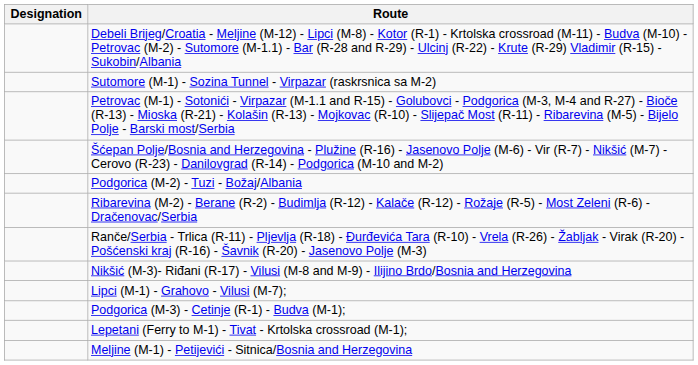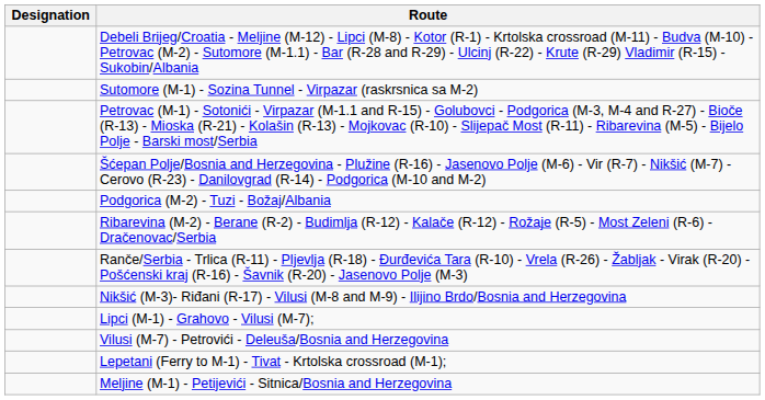 <table class="wikitable" style="margin:auto;">
 <tr>
 <th width=100px>Designation</th>
 <th>Route</th>
 </tr>
 <tr>
 <td></td>
 <td><a href='#'>Debeli Brijeg</a>/<a href='#'>Croatia</a> - <a href='#'>Meljine</a> (M-12) - <a href='#'>Lipci</a> (M-8) - <a href='#'>Kotor</a> (R-1) - Krtolska crossroad (M-11) - <a href='#'>Budva</a> (M-10) - <a href='#'>Petrovac</a> (M-2) - <a href='#'>Sutomore</a> (M-1.1) - <a href='#'>Bar</a> (R-28 and R-29) - <a href='#'>Ulcinj</a> (R-22) - <a href='#'>Krute</a> (R-29) <a href='#'>Vladimir</a> (R-15) - <a href='#'>Sukobin</a>/<a href='#'>Albania</a></td>
 </tr>
 <tr>
 <td></td>
 <td><a href='#'>Sutomore</a> (M-1) - <a href='#'>Sozina Tunnel</a> - <a href='#'>Virpazar</a> (raskrsnica sa M-2)</td>
 </tr>
 <tr>
 <td></td>
 <td><a href='#'>Petrovac</a> (M-1) - <a href='#'>Sotonići</a> - <a href='#'>Virpazar</a> (M-1.1 and R-15) - <a href='#'>Golubovci</a> - <a href='#'>Podgorica</a> (M-3, M-4 and R-27) - <a href='#'>Bioče</a> (R-13) - <a href='#'>Mioska</a> (R-21) - <a href='#'>Kolašin</a> (R-13) - <a href='#'>Mojkovac</a> (R-10) - <a href='#'>Slijepač Most</a> (R-11) - <a href='#'>Ribarevina</a> (M-5) - <a href='#'>Bijelo Polje</a> - <a href='#'>Barski most</a>/<a href='#'>Serbia</a></td>
 </tr>
 <tr>
 <td></td>
 <td><a href='#'>Šćepan Polje</a>/<a href='#'>Bosnia and Herzegovina</a> - <a href='#'>Plužine</a> (R-16) - <a href='#'>Jasenovo Polje</a> (M-6) - Vir (R-7) - <a href='#'>Nikšić</a> (M-7) - Cerovo (R-23) - <a href='#'>Danilovgrad</a> (R-14) - <a href='#'>Podgorica</a> (M-10 and M-2)</td>
 </tr>
 <tr>
 <td></td>
 <td><a href='#'>Podgorica</a> (M-2) - <a href='#'>Tuzi</a> - <a href='#'>Božaj</a>/<a href='#'>Albania</a></td>
 </tr>
 <tr>
 <td></td>
 <td><a href='#'>Ribarevina</a> (M-2) - <a href='#'>Berane</a> (R-2) - <a href='#'>Budimlja</a> (R-12) - <a href='#'>Kalače</a> (R-12) - <a href='#'>Rožaje</a> (R-5) - <a href='#'>Most Zeleni</a> (R-6) - <a href='#'>Dračenovac</a>/<a href='#'>Serbia</a></td>
 </tr>
 <tr>
 <td></td>
 <td>Ranče/<a href='#'>Serbia</a> - Trlica (R-11) - <a href='#'>Pljevlja</a> (R-18) - <a href='#'>Đurđevića Tara</a> (R-10) - <a href='#'>Vrela</a> (R-26) - <a href='#'>Žabljak</a> - Virak (R-20) - <a href='#'>Pošćenski kraj</a> (R-16) - <a href='#'>Šavnik</a> (R-20) - <a href='#'>Jasenovo Polje</a> (M-3)</td>
 </tr>
 <tr>
 <td></td>
 <td><a href='#'>Nikšić</a> (M-3)- Riđani (R-17) - <a href='#'>Vilusi</a> (M-8 and M-9) - <a href='#'>Ilijino Brdo</a>/<a href='#'>Bosnia and Herzegovina</a></td>
 </tr>
 <tr>
 <td></td>
 <td><a href='#'>Lipci</a> (M-1) - <a href='#'>Grahovo</a> - <a href='#'>Vilusi</a> (M-7);</td>
 </tr>
 <tr>
 <td></td>
-<td><a href='#'>Podgorica</a> (M-3) - <a href='#'>Cetinje</a> (R-1) - <a href='#'>Budva</a> (M-1);</td>
+<td><a href='#'>Vilusi</a> (M-7) - Petrovići - <a href='#'>Deleuša</a>/<a href='#'>Bosnia and Herzegovina</a></td>
 </tr>
 <tr>
 <td></td>
 <td><a href='#'>Lepetani</a> (Ferry to M-1) - <a href='#'>Tivat</a> - Krtolska crossroad (M-1);</td>
 </tr>
 <tr>
 <td></td>
 <td><a href='#'>Meljine</a> (M-1) - <a href='#'>Petijevići</a> - Sitnica/<a href='#'>Bosnia and Herzegovina</a></td>
 </tr>
 </table>
